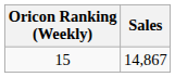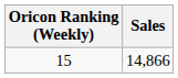 <table class="wikitable">
 <tr>
 <th align="center">Oricon Ranking<br>(Weekly)</th>
 <th align="center">Sales</th>
 </tr>
 <tr>
 <td align="center">15</td>
-<td align="center">14,867</td>
+<td align="center">14,866</td>
 </tr>
 </table>
